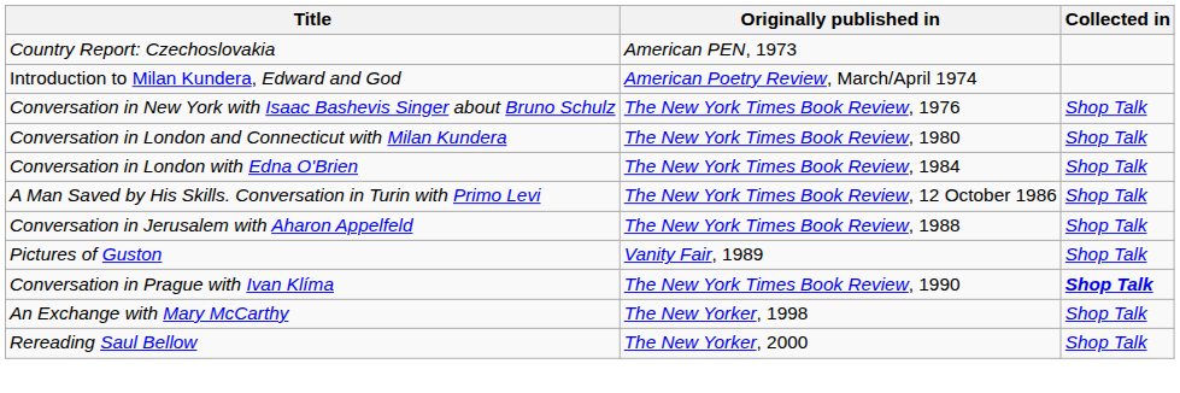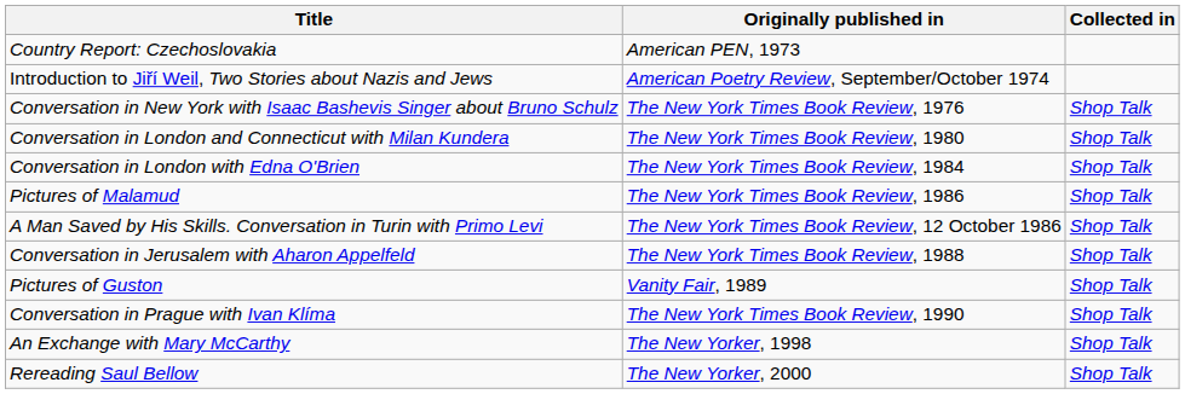 <table class="wikitable sortable">
 <tr>
 <th>Title</th>
 <th>Originally published in</th>
 <th>Collected in</th>
 </tr>
 <tr>
 <td><em>Country Report: Czechoslovakia</em></td>
 <td><em>American PEN</em>, 1973</td>
 <td></td>
 </tr>
 <tr>
-<td>Introduction to <a href='#'>Milan Kundera</a>, <em>Edward and God</em></td>
-<td><em><a href='#'>American Poetry Review</a></em>, March/April 1974</td>
+<td>Introduction to <a href='#'>Jiří Weil</a>, <em>Two Stories about Nazis and Jews</em></td>
+<td><em><a href='#'>American Poetry Review</a></em>, September/October 1974</td>
 <td></td>
 </tr>
 <tr>
 <td><em>Conversation in New York with <a href='#'>Isaac Bashevis Singer</a> about <a href='#'>Bruno Schulz</a></em></td>
 <td><em><a href='#'>The New York Times Book Review</a></em>, 1976</td>
 <td><em><a href='#'>Shop Talk</a></em></td>
 </tr>
 <tr>
 <td><em>Conversation in London and Connecticut with <a href='#'>Milan Kundera</a></em></td>
 <td><em><a href='#'>The New York Times Book Review</a></em>, 1980</td>
 <td><em><a href='#'>Shop Talk</a></em></td>
 </tr>
 <tr>
 <td><em>Conversation in London with <a href='#'>Edna O'Brien</a></em></td>
 <td><em><a href='#'>The New York Times Book Review</a></em>, 1984</td>
+<td><em><a href='#'>Shop Talk</a></em></td>
+</tr>
+<tr>
+<td><em>Pictures of <a href='#'>Malamud</a></em></td>
+<td><em><a href='#'>The New York Times Book Review</a></em>, 1986</td>
 <td><em><a href='#'>Shop Talk</a></em></td>
 </tr>
 <tr>
 <td><em>A Man Saved by His Skills. Conversation in Turin with <a href='#'>Primo Levi</a></em></td>
 <td><em><a href='#'>The New York Times Book Review</a></em>, 12 October 1986</td>
 <td><em><a href='#'>Shop Talk</a></em></td>
 </tr>
 <tr>
 <td><em>Conversation in Jerusalem with <a href='#'>Aharon Appelfeld</a></em></td>
 <td><em><a href='#'>The New York Times Book Review</a></em>, 1988</td>
 <td><em><a href='#'>Shop Talk</a></em></td>
 </tr>
 <tr>
 <td><em>Pictures of <a href='#'>Guston</a></em></td>
 <td><em><a href='#'>Vanity Fair</a></em>, 1989</td>
 <td><em><a href='#'>Shop Talk</a></em></td>
 </tr>
 <tr>
 <td><em>Conversation in Prague with <a href='#'>Ivan Klíma</a></em></td>
 <td><em><a href='#'>The New York Times Book Review</a></em>, 1990</td>
-<td><strong><em><a href='#'>Shop Talk</a></em></strong></td>
+<td><em><a href='#'>Shop Talk</a></em></td>
 </tr>
 <tr>
 <td><em>An Exchange with <a href='#'>Mary McCarthy</a></em></td>
 <td><em><a href='#'>The New Yorker</a></em>, 1998</td>
 <td><em><a href='#'>Shop Talk</a></em></td>
 </tr>
 <tr>
 <td><em>Rereading <a href='#'>Saul Bellow</a></em></td>
 <td><em><a href='#'>The New Yorker</a></em>, 2000</td>
 <td><em><a href='#'>Shop Talk</a></em></td>
 </tr>
 </table>
